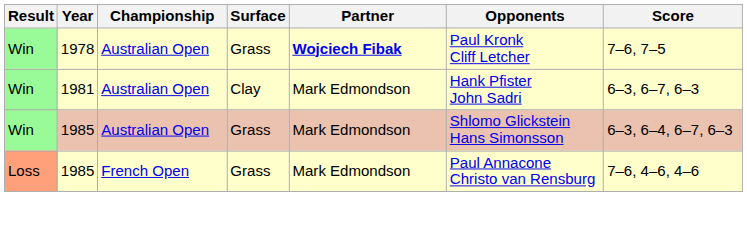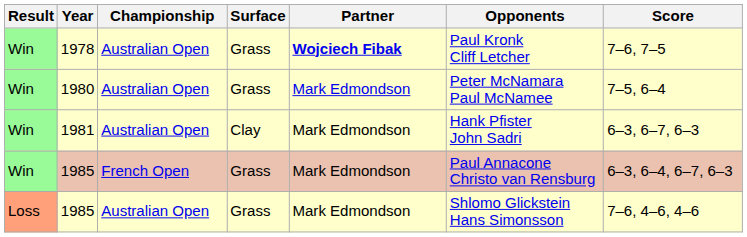 <table class="sortable wikitable">
 <tr>
 <th style="width:40px">Result</th>
 <th style="width:30px">Year</th>
 <th style="width:130px">Championship</th>
 <th style="width:50px">Surface</th>
 <th style="width:160px">Partner</th>
 <th style="width:160px">Opponents</th>
 <th style="width:140px" class="unsortable">Score</th>
 </tr>
 <tr style="background:#ffc;">
 <td style="background:#98fb98;">Win</td>
 <td>1978</td>
 <td><a href='#'>Australian Open</a></td>
 <td>Grass</td>
 <td><strong> <a href='#'>Wojciech Fibak</a></strong></td>
 <td> <a href='#'>Paul Kronk</a> <br>  <a href='#'>Cliff Letcher</a></td>
 <td>7–6, 7–5</td>
 </tr>
 <tr style="background:#ffc;">
 <td style="background:#98fb98;">Win</td>
+<td>1980</td>
+<td><a href='#'>Australian Open</a></td>
+<td>Grass</td>
+<td> <a href='#'>Mark Edmondson</a></td>
+<td> <a href='#'>Peter McNamara</a> <br>  <a href='#'>Paul McNamee</a></td>
+<td>7–5, 6–4</td>
+</tr>
+<tr style="background:#ffc;">
+<td style="background:#98fb98;">Win</td>
 <td>1981</td>
 <td><a href='#'>Australian Open</a></td>
 <td>Clay</td>
 <td> Mark Edmondson</td>
 <td> <a href='#'>Hank Pfister</a> <br>  <a href='#'>John Sadri</a></td>
 <td>6–3, 6–7, 6–3</td>
 </tr>
 <tr style="background:#ebc2af;">
 <td style="background:#98fb98;">Win</td>
 <td>1985</td>
-<td><a href='#'>Australian Open</a></td>
+<td><a href='#'>French Open</a></td>
 <td>Grass</td>
 <td> Mark Edmondson</td>
-<td> <a href='#'>Shlomo Glickstein</a> <br>  <a href='#'>Hans Simonsson</a></td>
+<td> <a href='#'>Paul Annacone</a><br>  <a href='#'>Christo van Rensburg</a></td>
 <td>6–3, 6–4, 6–7, 6–3</td>
 </tr>
 <tr style="background:#ffc;">
 <td style="background:#ffa07a;">Loss</td>
 <td>1985</td>
-<td><a href='#'>French Open</a></td>
+<td><a href='#'>Australian Open</a></td>
 <td>Grass</td>
 <td> Mark Edmondson</td>
-<td> <a href='#'>Paul Annacone</a><br>  <a href='#'>Christo van Rensburg</a></td>
+<td> <a href='#'>Shlomo Glickstein</a> <br>  <a href='#'>Hans Simonsson</a></td>
 <td>7–6, 4–6, 4–6</td>
 </tr>
 </table>
